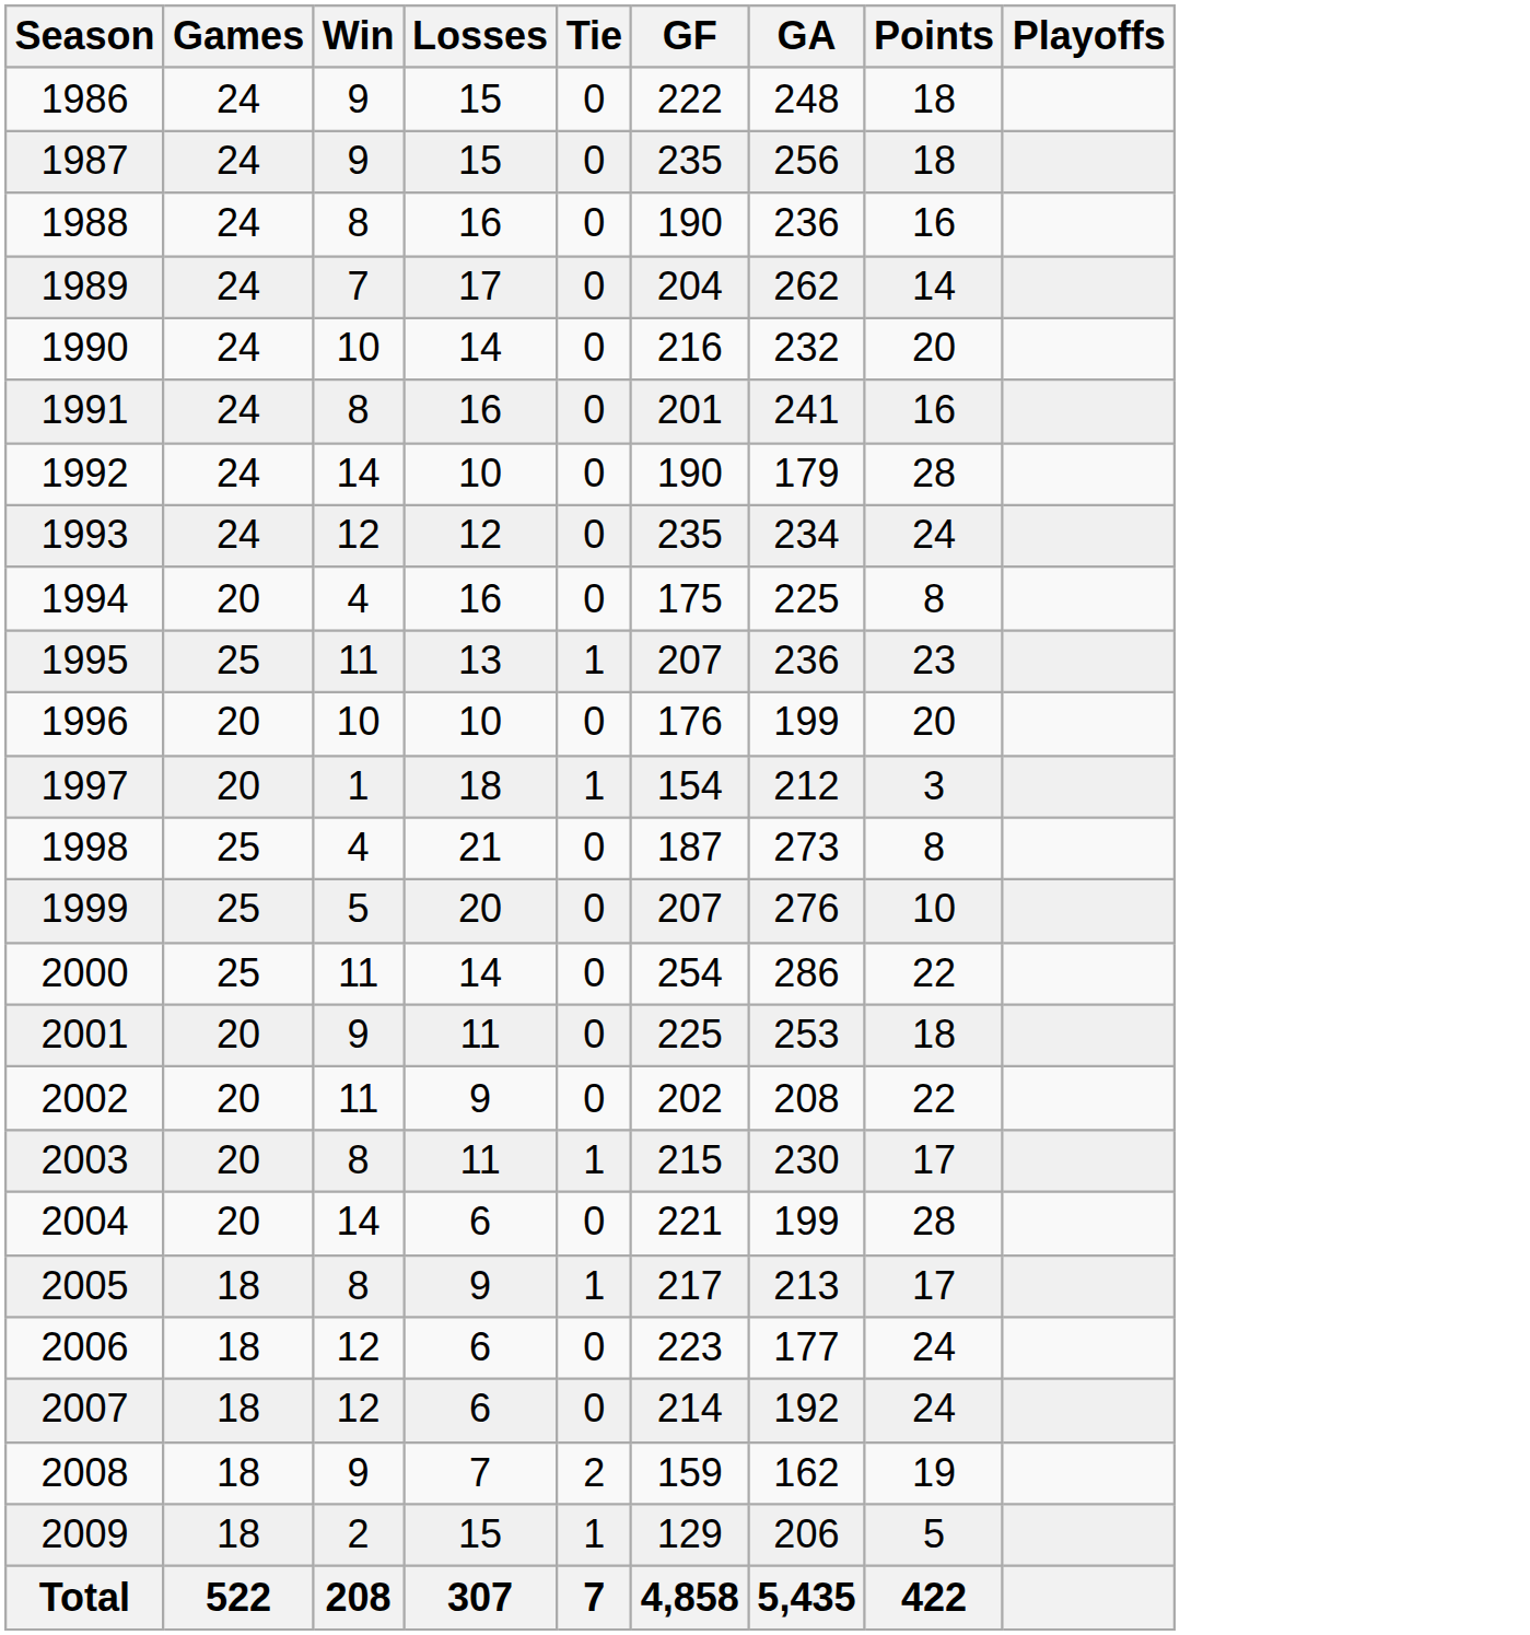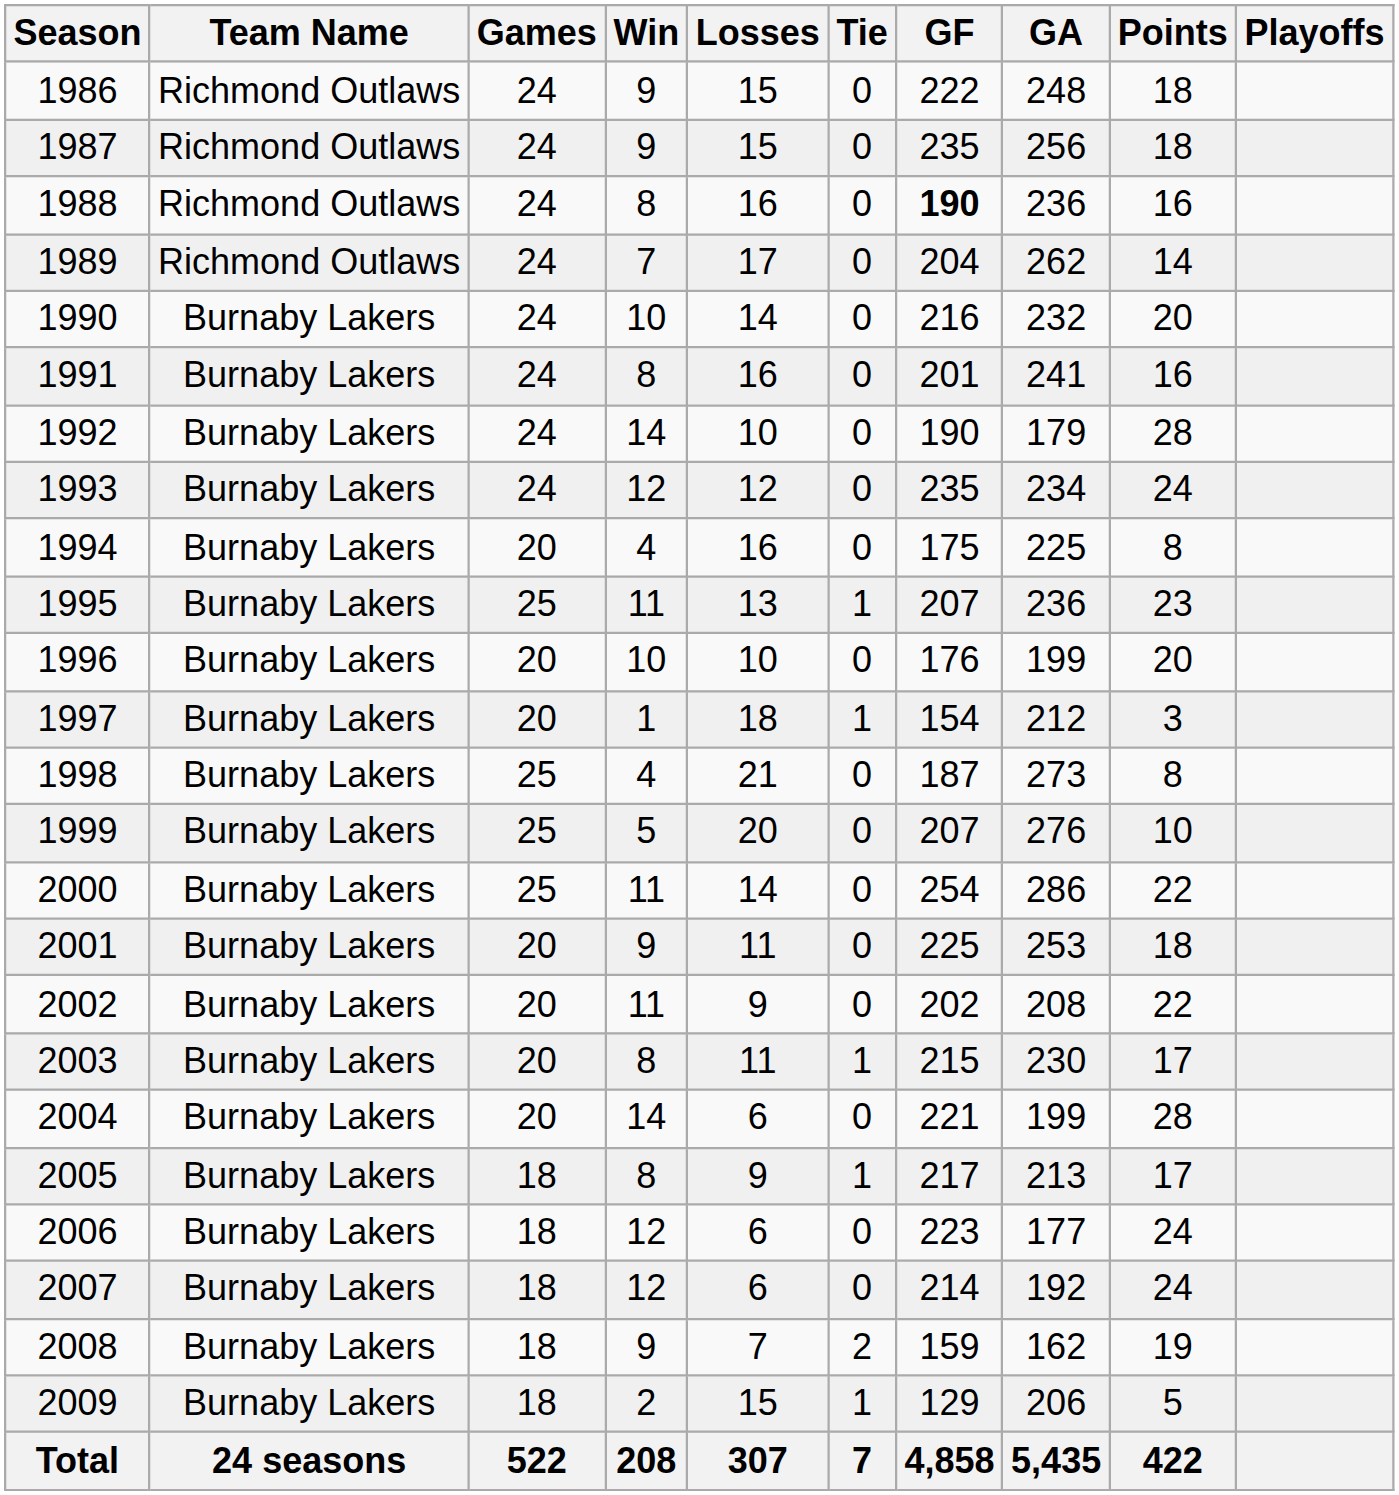 <table class="wikitable">
 <tr align="center" bgcolor="#e0e0e0">
 <th>Season</th>
+<th>Team Name</th>
 <th>Games</th>
 <th>Win</th>
 <th>Losses</th>
 <th>Tie</th>
 <th>GF</th>
 <th>GA</th>
 <th>Points</th>
 <th>Playoffs</th>
 </tr>
 <tr align="center">
 <td>1986</td>
+<td>Richmond Outlaws</td>
 <td>24</td>
 <td>9</td>
 <td>15</td>
 <td>0</td>
 <td>222</td>
 <td>248</td>
 <td>18</td>
 <td> </td>
 </tr>
 <tr align="center" bgcolor="#f0f0f0">
 <td>1987</td>
+<td>Richmond Outlaws</td>
 <td>24</td>
 <td>9</td>
 <td>15</td>
 <td>0</td>
 <td>235</td>
 <td>256</td>
 <td>18</td>
 <td> </td>
 </tr>
 <tr align="center">
 <td>1988</td>
+<td>Richmond Outlaws</td>
 <td>24</td>
 <td>8</td>
 <td>16</td>
 <td>0</td>
-<td>190</td>
+<td><strong>190</strong></td>
 <td>236</td>
 <td>16</td>
 <td> </td>
 </tr>
 <tr align="center" bgcolor="#f0f0f0">
 <td>1989</td>
+<td>Richmond Outlaws</td>
 <td>24</td>
 <td>7</td>
 <td>17</td>
 <td>0</td>
 <td>204</td>
 <td>262</td>
 <td>14</td>
 <td> </td>
 </tr>
 <tr align="center">
 <td>1990</td>
+<td>Burnaby Lakers</td>
 <td>24</td>
 <td>10</td>
 <td>14</td>
 <td>0</td>
 <td>216</td>
 <td>232</td>
 <td>20</td>
 <td> </td>
 </tr>
 <tr align="center" bgcolor="#f0f0f0">
 <td>1991</td>
+<td>Burnaby Lakers</td>
 <td>24</td>
 <td>8</td>
 <td>16</td>
 <td>0</td>
 <td>201</td>
 <td>241</td>
 <td>16</td>
 <td> </td>
 </tr>
 <tr align="center">
 <td>1992</td>
+<td>Burnaby Lakers</td>
 <td>24</td>
 <td>14</td>
 <td>10</td>
 <td>0</td>
 <td>190</td>
 <td>179</td>
 <td>28</td>
 <td> </td>
 </tr>
 <tr align="center" bgcolor="#f0f0f0">
 <td>1993</td>
+<td>Burnaby Lakers</td>
 <td>24</td>
 <td>12</td>
 <td>12</td>
 <td>0</td>
 <td>235</td>
 <td>234</td>
 <td>24</td>
 <td> </td>
 </tr>
 <tr align="center">
 <td>1994</td>
+<td>Burnaby Lakers</td>
 <td>20</td>
 <td>4</td>
 <td>16</td>
 <td>0</td>
 <td>175</td>
 <td>225</td>
 <td>8</td>
 <td> </td>
 </tr>
 <tr align="center" bgcolor="#f0f0f0">
 <td>1995</td>
+<td>Burnaby Lakers</td>
 <td>25</td>
 <td>11</td>
 <td>13</td>
 <td>1</td>
 <td>207</td>
 <td>236</td>
 <td>23</td>
 <td> </td>
 </tr>
 <tr align="center">
 <td>1996</td>
+<td>Burnaby Lakers</td>
 <td>20</td>
 <td>10</td>
 <td>10</td>
 <td>0</td>
 <td>176</td>
 <td>199</td>
 <td>20</td>
 <td> </td>
 </tr>
 <tr align="center" bgcolor="#f0f0f0">
 <td>1997</td>
+<td>Burnaby Lakers</td>
 <td>20</td>
 <td>1</td>
 <td>18</td>
 <td>1</td>
 <td>154</td>
 <td>212</td>
 <td>3</td>
 <td> </td>
 </tr>
 <tr align="center">
 <td>1998</td>
+<td>Burnaby Lakers</td>
 <td>25</td>
 <td>4</td>
 <td>21</td>
 <td>0</td>
 <td>187</td>
 <td>273</td>
 <td>8</td>
 <td> </td>
 </tr>
 <tr align="center" bgcolor="#f0f0f0">
 <td>1999</td>
+<td>Burnaby Lakers</td>
 <td>25</td>
 <td>5</td>
 <td>20</td>
 <td>0</td>
 <td>207</td>
 <td>276</td>
 <td>10</td>
 <td> </td>
 </tr>
 <tr align="center">
 <td>2000</td>
+<td>Burnaby Lakers</td>
 <td>25</td>
 <td>11</td>
 <td>14</td>
 <td>0</td>
 <td>254</td>
 <td>286</td>
 <td>22</td>
 <td> </td>
 </tr>
 <tr align="center" bgcolor="#f0f0f0">
 <td>2001</td>
+<td>Burnaby Lakers</td>
 <td>20</td>
 <td>9</td>
 <td>11</td>
 <td>0</td>
 <td>225</td>
 <td>253</td>
 <td>18</td>
 <td> </td>
 </tr>
 <tr align="center">
 <td>2002</td>
+<td>Burnaby Lakers</td>
 <td>20</td>
 <td>11</td>
 <td>9</td>
 <td>0</td>
 <td>202</td>
 <td>208</td>
 <td>22</td>
 <td> </td>
 </tr>
 <tr align="center" bgcolor="#f0f0f0">
 <td>2003</td>
+<td>Burnaby Lakers</td>
 <td>20</td>
 <td>8</td>
 <td>11</td>
 <td>1</td>
 <td>215</td>
 <td>230</td>
 <td>17</td>
 <td> </td>
 </tr>
 <tr align="center">
 <td>2004</td>
+<td>Burnaby Lakers</td>
 <td>20</td>
 <td>14</td>
 <td>6</td>
 <td>0</td>
 <td>221</td>
 <td>199</td>
 <td>28</td>
 <td> </td>
 </tr>
 <tr align="center" bgcolor="#f0f0f0">
 <td>2005</td>
+<td>Burnaby Lakers</td>
 <td>18</td>
 <td>8</td>
 <td>9</td>
 <td>1</td>
 <td>217</td>
 <td>213</td>
 <td>17</td>
 <td> </td>
 </tr>
 <tr align="center">
 <td>2006</td>
+<td>Burnaby Lakers</td>
 <td>18</td>
 <td>12</td>
 <td>6</td>
 <td>0</td>
 <td>223</td>
 <td>177</td>
 <td>24</td>
 <td> </td>
 </tr>
 <tr align="center" bgcolor="#f0f0f0">
 <td>2007</td>
+<td>Burnaby Lakers</td>
 <td>18</td>
 <td>12</td>
 <td>6</td>
 <td>0</td>
 <td>214</td>
 <td>192</td>
 <td>24</td>
 <td> </td>
 </tr>
 <tr align="center">
 <td>2008</td>
+<td>Burnaby Lakers</td>
 <td>18</td>
 <td>9</td>
 <td>7</td>
 <td>2</td>
 <td>159</td>
 <td>162</td>
 <td>19</td>
 <td> </td>
 </tr>
 <tr align="center" bgcolor="#f0f0f0">
 <td>2009</td>
+<td>Burnaby Lakers</td>
 <td>18</td>
 <td>2</td>
 <td>15</td>
 <td>1</td>
 <td>129</td>
 <td>206</td>
 <td>5</td>
 <td> </td>
 </tr>
 <tr align="center" bgcolor="#e0e0e0">
 <th>Total</th>
+<th>24 seasons</th>
 <th>522</th>
 <th>208</th>
 <th>307</th>
 <th>7</th>
 <th>4,858</th>
 <th>5,435</th>
 <th>422</th>
 <th> </th>
 </tr>
 </table>
